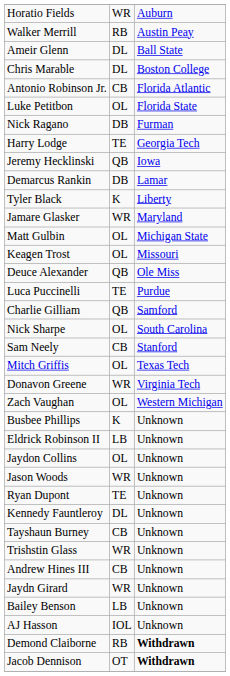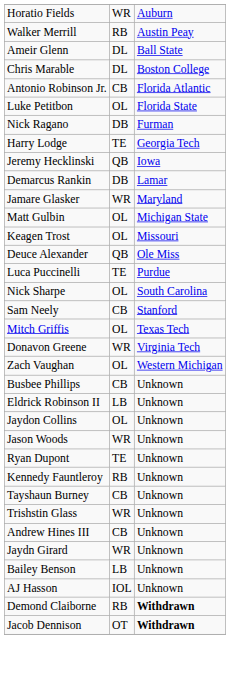 <table class="wikitable sortable">
 <tr>
 </tr>
 <tr>
 <td>Horatio Fields</td>
 <td>WR</td>
 <td><a href='#'>Auburn</a></td>
 </tr>
 <tr>
 <td>Walker Merrill</td>
 <td>RB</td>
 <td><a href='#'>Austin Peay</a></td>
 </tr>
 <tr>
 <td>Ameir Glenn</td>
 <td>DL</td>
 <td><a href='#'>Ball State</a></td>
 </tr>
 <tr>
 <td>Chris Marable</td>
 <td>DL</td>
 <td><a href='#'>Boston College</a></td>
 </tr>
 <tr>
 <td>Antonio Robinson Jr.</td>
 <td>CB</td>
 <td><a href='#'>Florida Atlantic</a></td>
 </tr>
 <tr>
 <td>Luke Petitbon</td>
 <td>OL</td>
 <td><a href='#'>Florida State</a></td>
 </tr>
 <tr>
 <td>Nick Ragano</td>
 <td>DB</td>
 <td><a href='#'>Furman</a></td>
 </tr>
 <tr>
 <td>Harry Lodge</td>
 <td>TE</td>
 <td><a href='#'>Georgia Tech</a></td>
 </tr>
 <tr>
 <td>Jeremy Hecklinski</td>
 <td>QB</td>
 <td><a href='#'>Iowa</a></td>
 </tr>
 <tr>
 <td>Demarcus Rankin</td>
 <td>DB</td>
 <td><a href='#'>Lamar</a></td>
 </tr>
 <tr>
-<td>Tyler Black</td>
-<td>K</td>
-<td><a href='#'>Liberty</a></td>
-</tr>
-<tr>
 <td>Jamare Glasker</td>
 <td>WR</td>
 <td><a href='#'>Maryland</a></td>
 </tr>
 <tr>
 <td>Matt Gulbin</td>
 <td>OL</td>
 <td><a href='#'>Michigan State</a></td>
 </tr>
 <tr>
 <td>Keagen Trost</td>
 <td>OL</td>
 <td><a href='#'>Missouri</a></td>
 </tr>
 <tr>
 <td>Deuce Alexander</td>
 <td>QB</td>
 <td><a href='#'>Ole Miss</a></td>
 </tr>
 <tr>
 <td>Luca Puccinelli</td>
 <td>TE</td>
 <td><a href='#'>Purdue</a></td>
-</tr>
-<tr>
-<td>Charlie Gilliam</td>
-<td>QB</td>
-<td><a href='#'>Samford</a></td>
 </tr>
 <tr>
 <td>Nick Sharpe</td>
 <td>OL</td>
 <td><a href='#'>South Carolina</a></td>
 </tr>
 <tr>
 <td>Sam Neely</td>
 <td>CB</td>
 <td><a href='#'>Stanford</a></td>
 </tr>
 <tr>
 <td><a href='#'>Mitch Griffis</a></td>
 <td>OL</td>
 <td><a href='#'>Texas Tech</a></td>
 </tr>
 <tr>
 <td>Donavon Greene</td>
 <td>WR</td>
 <td><a href='#'>Virginia Tech</a></td>
 </tr>
 <tr>
 <td>Zach Vaughan</td>
 <td>OL</td>
 <td><a href='#'>Western Michigan</a></td>
 </tr>
 <tr>
 <td>Busbee Phillips</td>
-<td>K</td>
+<td>CB</td>
 <td>Unknown</td>
 </tr>
 <tr>
 <td>Eldrick Robinson II</td>
 <td>LB</td>
 <td>Unknown</td>
 </tr>
 <tr>
 <td>Jaydon Collins</td>
 <td>OL</td>
 <td>Unknown</td>
 </tr>
 <tr>
 <td>Jason Woods</td>
 <td>WR</td>
 <td>Unknown</td>
 </tr>
 <tr>
 <td>Ryan Dupont</td>
 <td>TE</td>
 <td>Unknown</td>
 </tr>
 <tr>
 <td>Kennedy Fauntleroy</td>
-<td>DL</td>
+<td>RB</td>
 <td>Unknown</td>
 </tr>
 <tr>
 <td>Tayshaun Burney</td>
 <td>CB</td>
 <td>Unknown</td>
 </tr>
 <tr>
 <td>Trishstin Glass</td>
 <td>WR</td>
 <td>Unknown</td>
 </tr>
 <tr>
 <td>Andrew Hines III</td>
 <td>CB</td>
 <td>Unknown</td>
 </tr>
 <tr>
 <td>Jaydn Girard</td>
 <td>WR</td>
 <td>Unknown</td>
 </tr>
 <tr>
 <td>Bailey Benson</td>
 <td>LB</td>
 <td>Unknown</td>
 </tr>
 <tr>
 <td>AJ Hasson</td>
 <td>IOL</td>
 <td>Unknown</td>
 </tr>
 <tr>
 <td>Demond Claiborne</td>
 <td>RB</td>
 <td><strong>Withdrawn</strong></td>
 </tr>
 <tr>
 <td>Jacob Dennison</td>
 <td>OT</td>
 <td><strong>Withdrawn</strong></td>
 </tr>
 <tr>
 </tr>
 </table>
